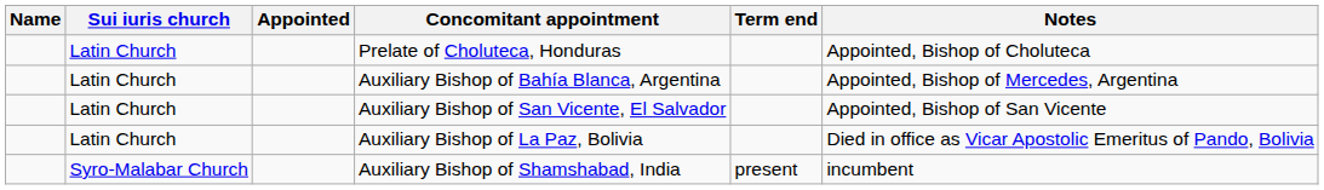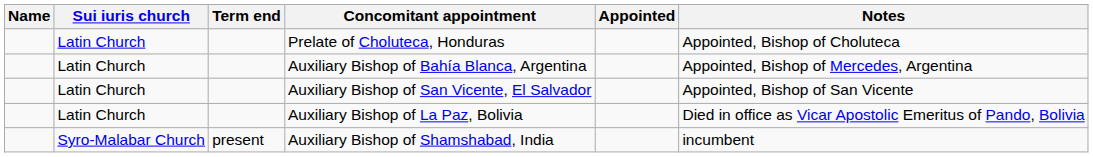 <table class="wikitable sortable">
 <tr>
 <th scope="col">Name</th>
 <th scope="col"><a href='#'>Sui iuris church</a></th>
+<th scope="col">Term end</th>
+<th scope="col">Concomitant appointment</th>
 <th scope="col">Appointed</th>
-<th scope="col">Concomitant appointment</th>
-<th scope="col">Term end</th>
 <th scope="col" class="unsortable">Notes</th>
 </tr>
 <tr>
 <td></td>
 <td><a href='#'>Latin Church</a></td>
 <td></td>
 <td>Prelate of <a href='#'>Choluteca</a>, Honduras</td>
 <td></td>
 <td>Appointed, Bishop of Choluteca</td>
 </tr>
 <tr>
 <td></td>
 <td>Latin Church</td>
 <td></td>
 <td>Auxiliary Bishop of <a href='#'>Bahía Blanca</a>, Argentina</td>
 <td></td>
 <td>Appointed, Bishop of <a href='#'>Mercedes</a>, Argentina</td>
 </tr>
 <tr>
 <td></td>
 <td>Latin Church</td>
 <td></td>
 <td>Auxiliary Bishop of <a href='#'>San Vicente</a>, <a href='#'>El Salvador</a></td>
 <td></td>
 <td>Appointed, Bishop of San Vicente</td>
 </tr>
 <tr>
 <td></td>
 <td>Latin Church</td>
 <td></td>
 <td>Auxiliary Bishop of <a href='#'>La Paz</a>, Bolivia</td>
 <td></td>
 <td>Died in office as <a href='#'>Vicar Apostolic</a> Emeritus of <a href='#'>Pando</a>, <a href='#'>Bolivia</a></td>
 </tr>
 <tr>
 <td></td>
 <td><a href='#'>Syro-Malabar Church</a></td>
+<td>present</td>
+<td>Auxiliary Bishop of <a href='#'>Shamshabad</a>, India</td>
 <td></td>
-<td>Auxiliary Bishop of <a href='#'>Shamshabad</a>, India</td>
-<td>present</td>
 <td>incumbent</td>
 </tr>
 </table>
